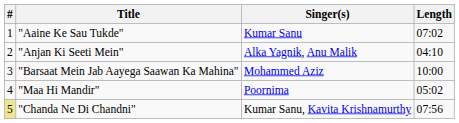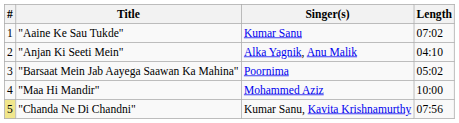 <table class="wikitable" style="font-size:95%;">
 <tr>
 <th>#</th>
 <th>Title</th>
 <th>Singer(s)</th>
 <th>Length</th>
 </tr>
 <tr>
 <td>1</td>
 <td>"Aaine Ke Sau Tukde"</td>
 <td><a href='#'>Kumar Sanu</a></td>
 <td>07:02</td>
 </tr>
 <tr>
 <td>2</td>
 <td>"Anjan Ki Seeti Mein"</td>
 <td><a href='#'>Alka Yagnik</a>, <a href='#'>Anu Malik</a></td>
 <td>04:10</td>
 </tr>
 <tr>
 <td>3</td>
 <td>"Barsaat Mein Jab Aayega Saawan Ka Mahina"</td>
-<td><a href='#'>Mohammed Aziz</a></td>
-<td>10:00</td>
+<td><a href='#'>Poornima</a></td>
+<td>05:02</td>
 </tr>
 <tr>
 <td>4</td>
 <td>"Maa Hi Mandir"</td>
-<td><a href='#'>Poornima</a></td>
-<td>05:02</td>
+<td><a href='#'>Mohammed Aziz</a></td>
+<td>10:00</td>
 </tr>
 <tr>
 <td style="background: khaki;">5</td>
 <td>"Chanda Ne Di Chandni"</td>
 <td>Kumar Sanu, <a href='#'>Kavita Krishnamurthy</a></td>
 <td>07:56</td>
 </tr>
 </table>
